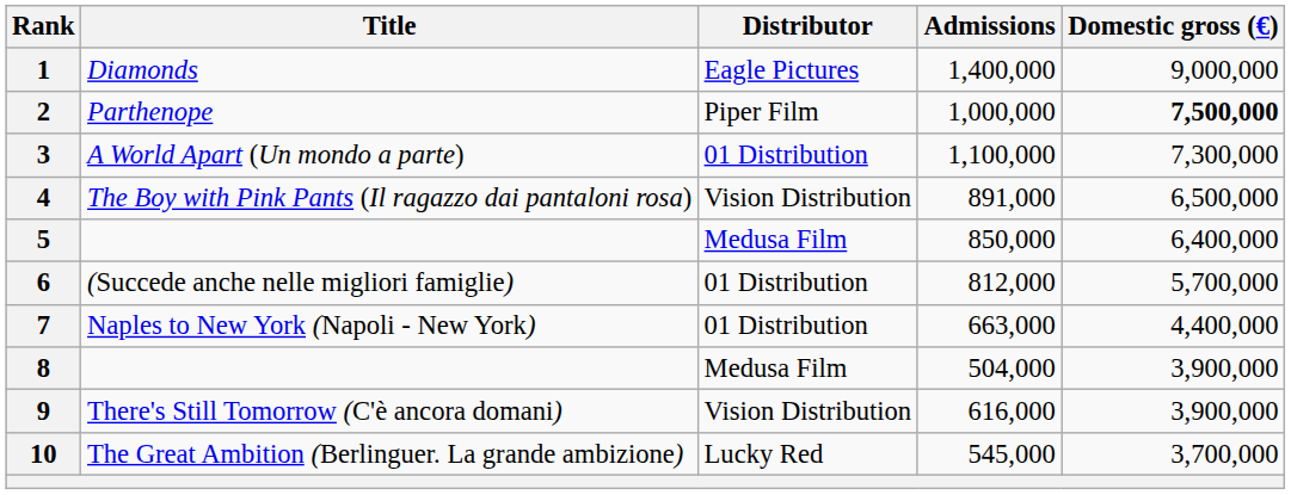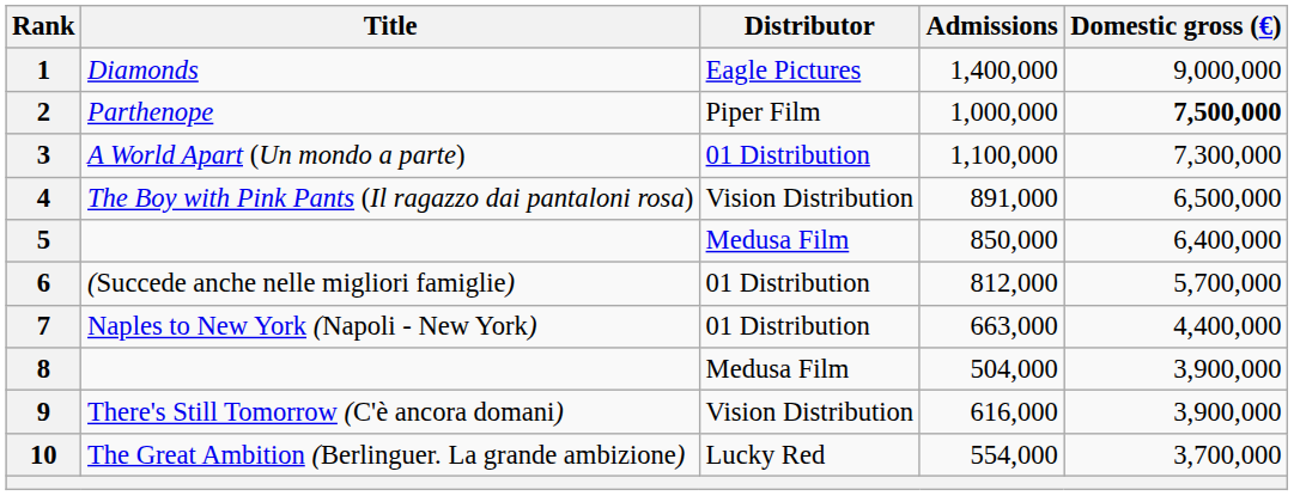 <table class="wikitable" style="margin:1em auto;">
 <tr>
 <th>Rank</th>
 <th>Title</th>
 <th>Distributor</th>
 <th>Admissions</th>
 <th>Domestic gross (<a href='#'>€</a>)</th>
 </tr>
 <tr>
 <th align = "center">1</th>
 <td><em><a href='#'>Diamonds</a></em></td>
 <td><a href='#'>Eagle Pictures</a></td>
 <td align = "right">1,400,000</td>
 <td align = "right">9,000,000</td>
 </tr>
 <tr>
 <th align = "center">2</th>
 <td><em><a href='#'>Parthenope</a></em></td>
 <td>Piper Film</td>
 <td align = "right">1,000,000</td>
 <td align = "right"><strong>7,500,000</strong></td>
 </tr>
 <tr>
 <th align = "center">3</th>
 <td><em><a href='#'>A World Apart</a></em> (<em>Un mondo a parte</em>)</td>
 <td><a href='#'>01 Distribution</a></td>
 <td align = "right">1,100,000</td>
 <td align = "right">7,300,000</td>
 </tr>
 <tr>
 <th align = "center">4</th>
 <td><em><a href='#'>The Boy with Pink Pants</a></em> (<em>Il ragazzo dai pantaloni rosa</em>)</td>
 <td>Vision Distribution</td>
 <td align = "right">891,000</td>
 <td align = "right">6,500,000</td>
 </tr>
 <tr>
 <th align = "center">5</th>
 <td><em></td>
 <td><a href='#'>Medusa Film</a></td>
 <td align = "right">850,000</td>
 <td align = "right">6,400,000</td>
 </tr>
 <tr>
 <th align = "center">6</th>
 <td></em><em> (</em>Succede anche nelle migliori famiglie<em>)</td>
 <td>01 Distribution</td>
 <td align = "right">812,000</td>
 <td align = "right">5,700,000</td>
 </tr>
 <tr>
 <th align = "center">7</th>
 <td></em><a href='#'>Naples to New York</a><em> (</em>Napoli - New York<em>)</td>
 <td>01 Distribution</td>
 <td align = "right">663,000</td>
 <td align = "right">4,400,000</td>
 </tr>
 <tr>
 <th align = "center">8</th>
 <td></em><em></td>
 <td>Medusa Film</td>
 <td align = "right">504,000</td>
 <td align = "right">3,900,000</td>
 </tr>
 <tr>
 <th align = "center">9</th>
 <td></em><a href='#'>There's Still Tomorrow</a><em> (</em>C'è ancora domani<em>) </td>
 <td>Vision Distribution</td>
 <td align = "right">616,000</td>
 <td align = "right">3,900,000</td>
 </tr>
 <tr>
 <th align = "center">10</th>
 <td></em><a href='#'>The Great Ambition</a><em> (</em>Berlinguer. La grande ambizione<em>)</td>
 <td>Lucky Red</td>
-<td align = "right">545,000</td>
+<td align = "right">554,000</td>
 <td align = "right">3,700,000</td>
 </tr>
 <tr>
 <th align = "center" colspan = "5"></th>
 </tr>
 </table>
